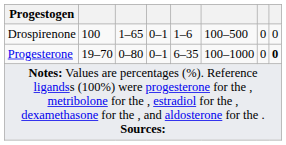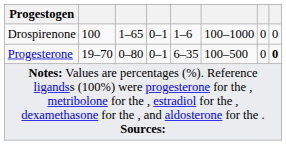 <table class="wikitable sortable mw-collapsible mw-collapsed" style="text-align:left; margin-left:auto; margin-right:auto; border:none;">
 <tr>
 <th>Progestogen</th>
 <th></th>
 <th></th>
 <th></th>
 <th></th>
 <th></th>
 <th></th>
 <th></th>
 </tr>
 <tr>
 <td>Drospirenone</td>
 <td>100</td>
 <td>1–65</td>
 <td>0–1</td>
 <td>1–6</td>
-<td>100–500</td>
+<td>100–1000</td>
 <td>0</td>
 <td>0</td>
 </tr>
 <tr>
 <td><a href='#'>Progesterone</a></td>
 <td>19–70</td>
 <td>0–80</td>
 <td>0–1</td>
 <td>6–35</td>
-<td>100–1000</td>
+<td>100–500</td>
 <td>0</td>
 <td><strong>0</strong></td>
 </tr>
 <tr class="sortbottom">
 <td colspan="8" style="width: 1px; background-color:#eaecf0; text-align: center;"><strong>Notes:</strong> Values are percentages (%). Reference <a href='#'>ligands</a>s (100%) were <a href='#'>progesterone</a> for the , <a href='#'>metribolone</a> for the , <a href='#'>estradiol</a> for the , <a href='#'>dexamethasone</a> for the , and <a href='#'>aldosterone</a> for the . <strong>Sources:</strong></td>
 </tr>
 </table>
